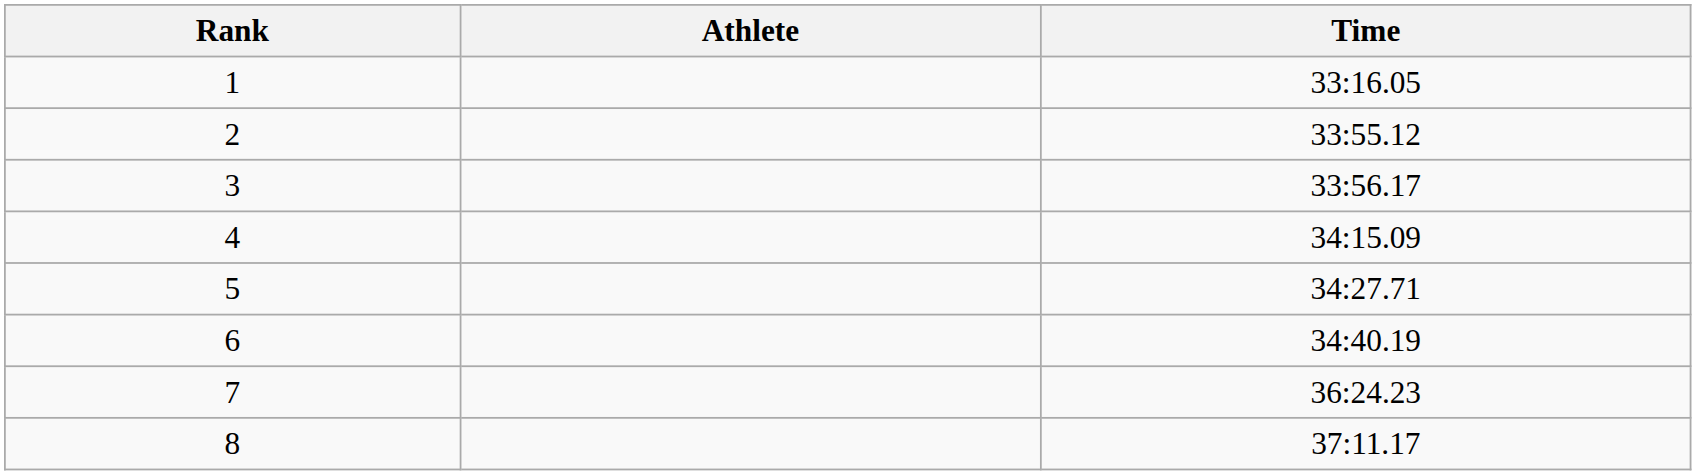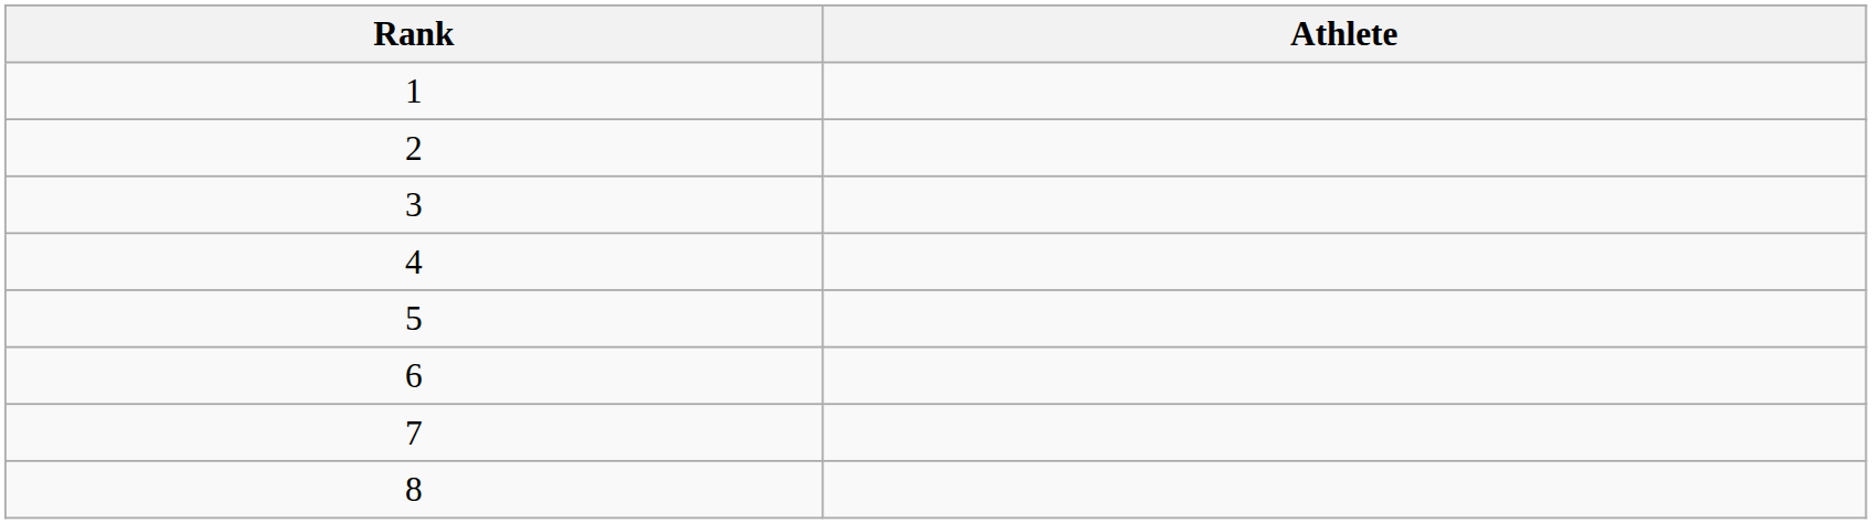 <table class="wikitable" style=" text-align:center; font-size:110%;" width="75%">
 <tr>
 <th>Rank</th>
 <th>Athlete</th>
-<th>Time</th>
 </tr>
 <tr>
 <td>1</td>
 <td align=left></td>
-<td>33:16.05</td>
 </tr>
 <tr>
 <td>2</td>
 <td align=left></td>
-<td>33:55.12</td>
 </tr>
 <tr>
 <td>3</td>
 <td align=left></td>
-<td>33:56.17</td>
 </tr>
 <tr>
 <td>4</td>
 <td align=left></td>
-<td>34:15.09</td>
 </tr>
 <tr>
 <td>5</td>
 <td align=left></td>
-<td>34:27.71</td>
 </tr>
 <tr>
 <td>6</td>
 <td align=left></td>
-<td>34:40.19</td>
 </tr>
 <tr>
 <td>7</td>
 <td align=left></td>
-<td>36:24.23</td>
 </tr>
 <tr>
 <td>8</td>
 <td align=left></td>
-<td>37:11.17</td>
 </tr>
 </table>
